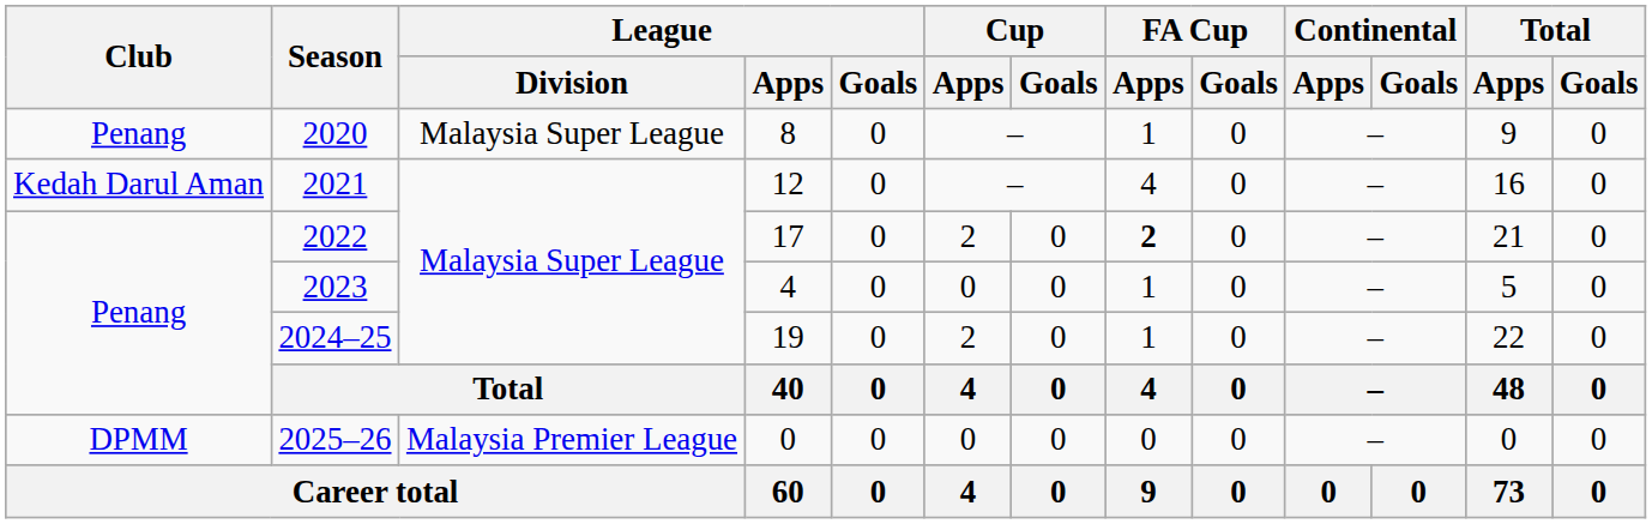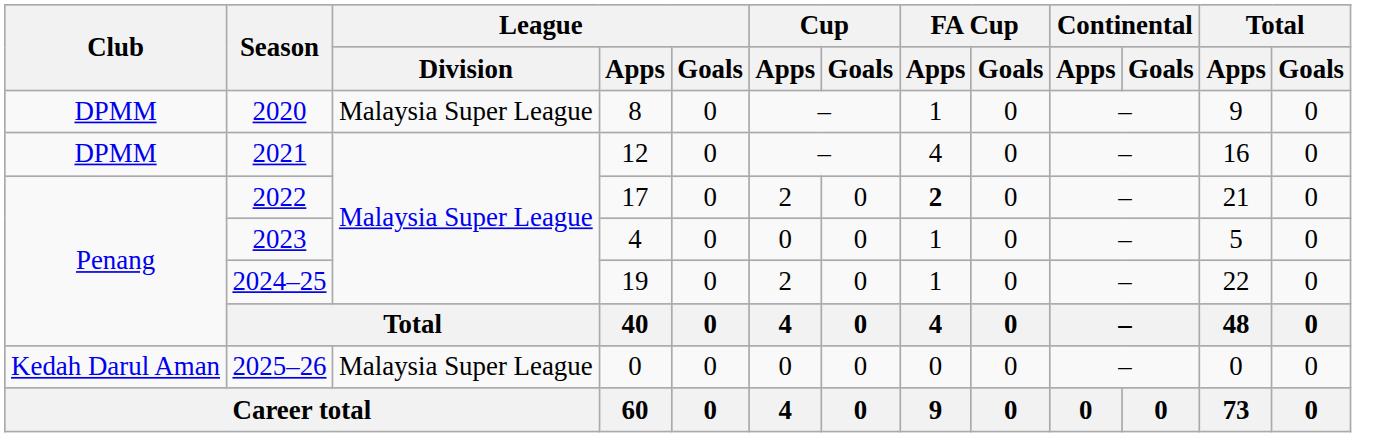 <table class=wikitable style="text-align:center">
 <tr>
 <th rowspan=2>Club</th>
 <th rowspan=2>Season</th>
 <th colspan=3>League</th>
 <th colspan=2>Cup</th>
 <th colspan=2>FA Cup</th>
 <th colspan=2>Continental</th>
 <th colspan=2>Total</th>
 </tr>
 <tr>
 <th>Division</th>
 <th>Apps</th>
 <th>Goals</th>
 <th>Apps</th>
 <th>Goals</th>
 <th>Apps</th>
 <th>Goals</th>
 <th>Apps</th>
 <th>Goals</th>
 <th>Apps</th>
 <th>Goals</th>
 </tr>
 <tr>
-<td rowspan=1><a href='#'>Penang</a></td>
+<td rowspan=1><a href='#'>DPMM</a></td>
 <td><a href='#'>2020</a></td>
 <td rowspan=1>Malaysia Super League</td>
 <td>8</td>
 <td>0</td>
 <td colspan=2>–</td>
 <td>1</td>
 <td>0</td>
 <td colspan=2>–</td>
 <td>9</td>
 <td>0</td>
 </tr>
 <tr>
-<td rowspan=1><a href='#'>Kedah Darul Aman</a></td>
+<td rowspan=1><a href='#'>DPMM</a></td>
 <td><a href='#'>2021</a></td>
 <td rowspan=4><a href='#'>Malaysia Super League</a></td>
 <td>12</td>
 <td>0</td>
 <td colspan=2>–</td>
 <td>4</td>
 <td>0</td>
 <td colspan=2>–</td>
 <td>16</td>
 <td>0</td>
 </tr>
 <tr>
 <td rowspan=4><a href='#'>Penang</a></td>
 <td><a href='#'>2022</a></td>
 <td>17</td>
 <td>0</td>
 <td>2</td>
 <td>0</td>
 <td><strong>2</strong></td>
 <td>0</td>
 <td colspan=2>–</td>
 <td>21</td>
 <td>0</td>
 </tr>
 <tr>
 <td><a href='#'>2023</a></td>
 <td>4</td>
 <td>0</td>
 <td>0</td>
 <td>0</td>
 <td>1</td>
 <td>0</td>
 <td colspan=2>–</td>
 <td>5</td>
 <td>0</td>
 </tr>
 <tr>
 <td><a href='#'>2024–25</a></td>
 <td>19</td>
 <td>0</td>
 <td>2</td>
 <td>0</td>
 <td>1</td>
 <td>0</td>
 <td colspan=2>–</td>
 <td>22</td>
 <td>0</td>
 </tr>
 <tr>
 <th colspan=2>Total</th>
 <th>40</th>
 <th>0</th>
 <th>4</th>
 <th>0</th>
 <th>4</th>
 <th>0</th>
 <th colspan=2>–</th>
 <th>48</th>
 <th>0</th>
 </tr>
 <tr>
-<td rowspan=1><a href='#'>DPMM</a></td>
+<td rowspan=1><a href='#'>Kedah Darul Aman</a></td>
 <td><a href='#'>2025–26</a></td>
-<td><a href='#'>Malaysia Premier League</a></td>
+<td rowspan=1>Malaysia Super League</td>
 <td>0</td>
 <td>0</td>
 <td>0</td>
 <td>0</td>
 <td>0</td>
 <td>0</td>
 <td colspan=2>–</td>
 <td>0</td>
 <td>0</td>
 </tr>
 <tr>
 <th colspan=3>Career total</th>
 <th>60</th>
 <th>0</th>
 <th>4</th>
 <th>0</th>
 <th>9</th>
 <th>0</th>
 <th>0</th>
 <th>0</th>
 <th>73</th>
 <th>0</th>
 </tr>
 </table>
